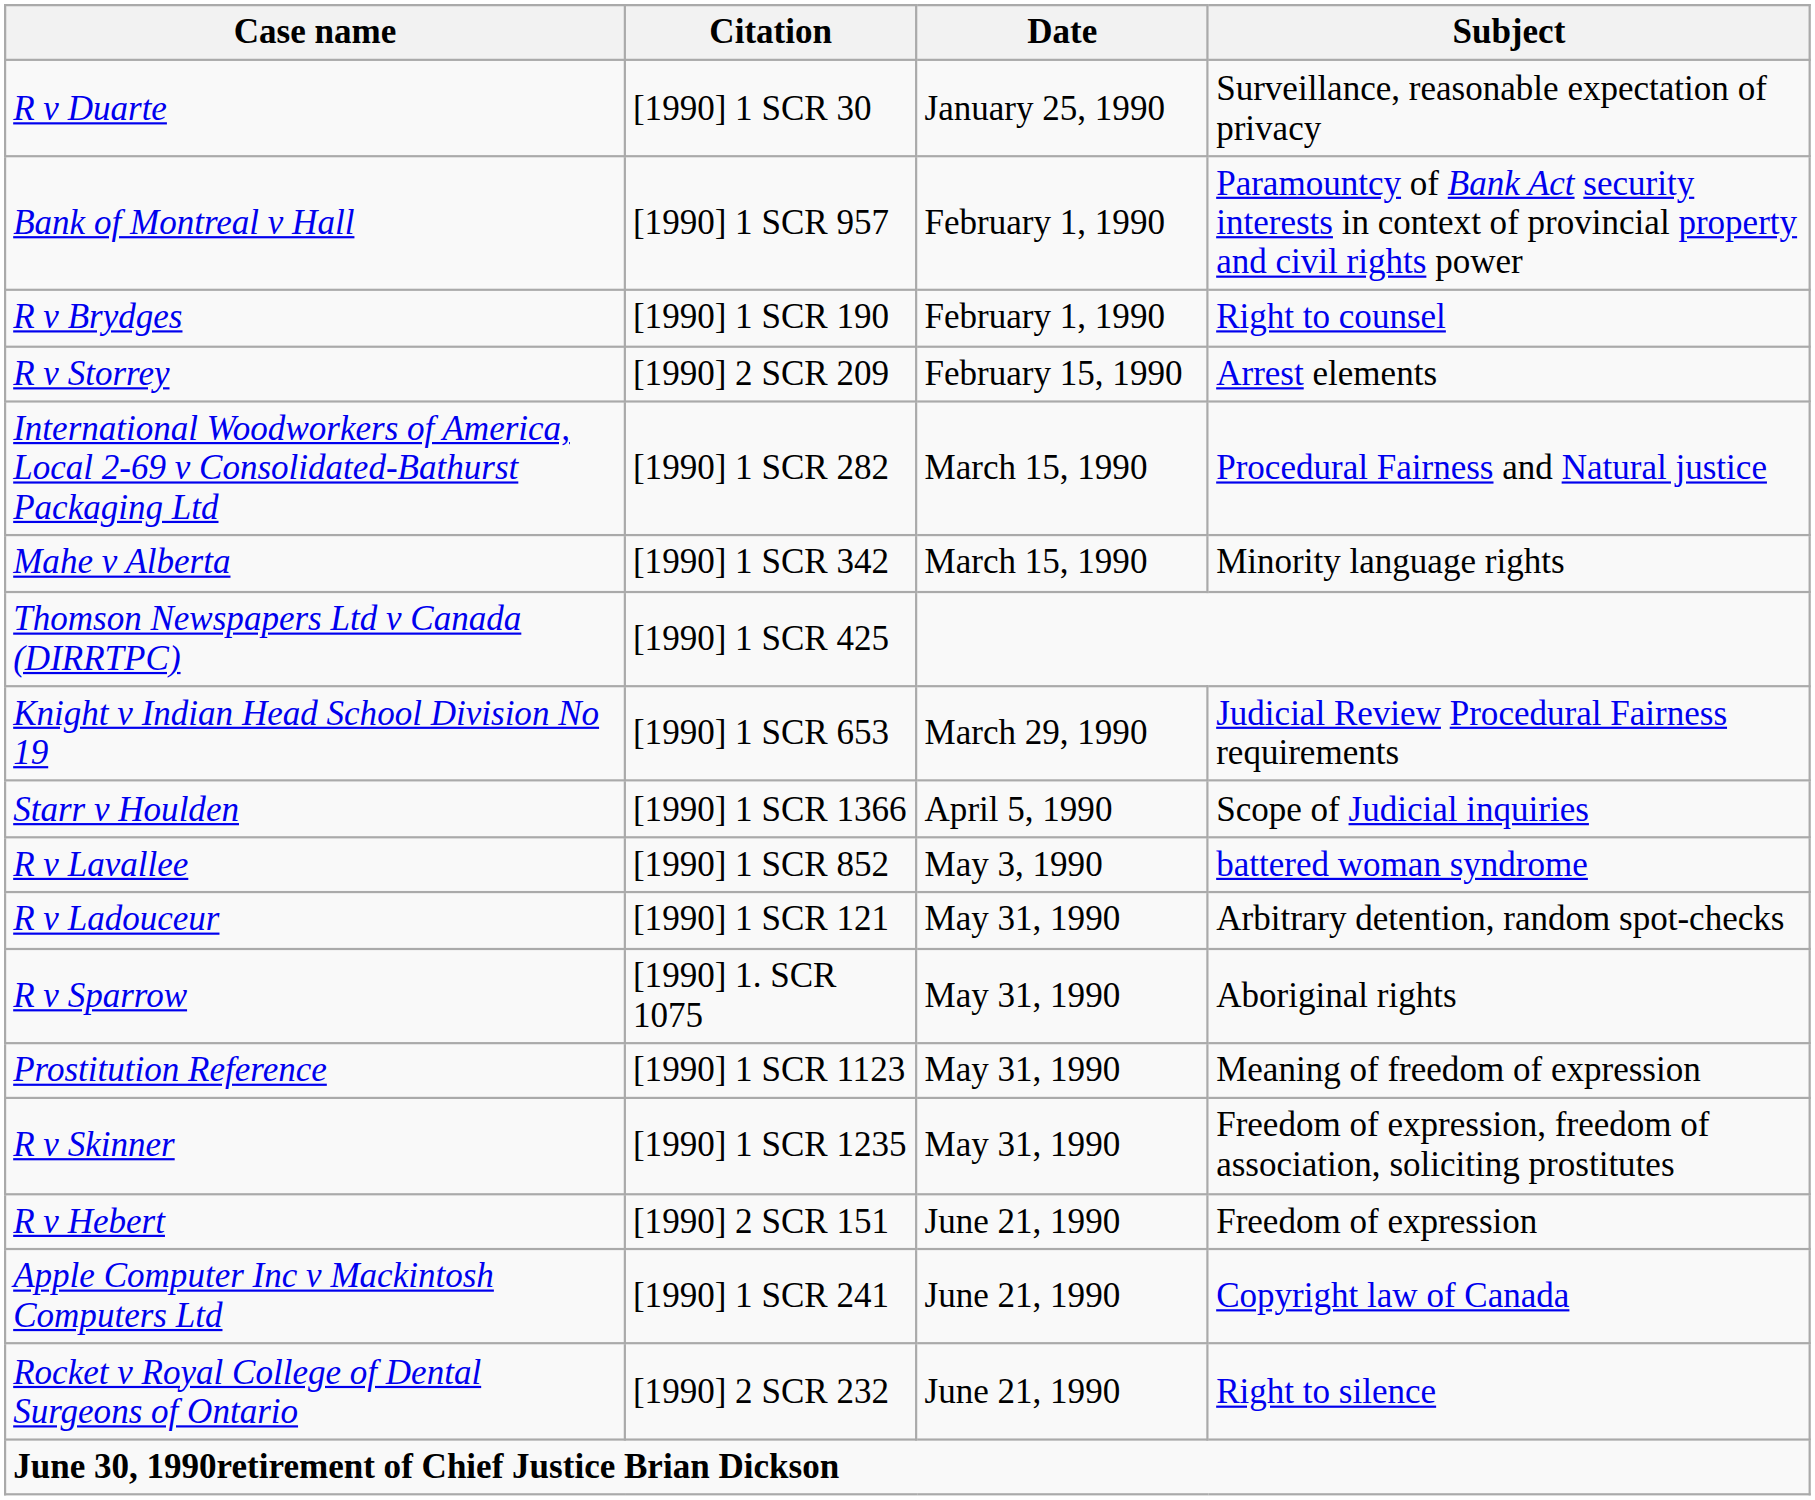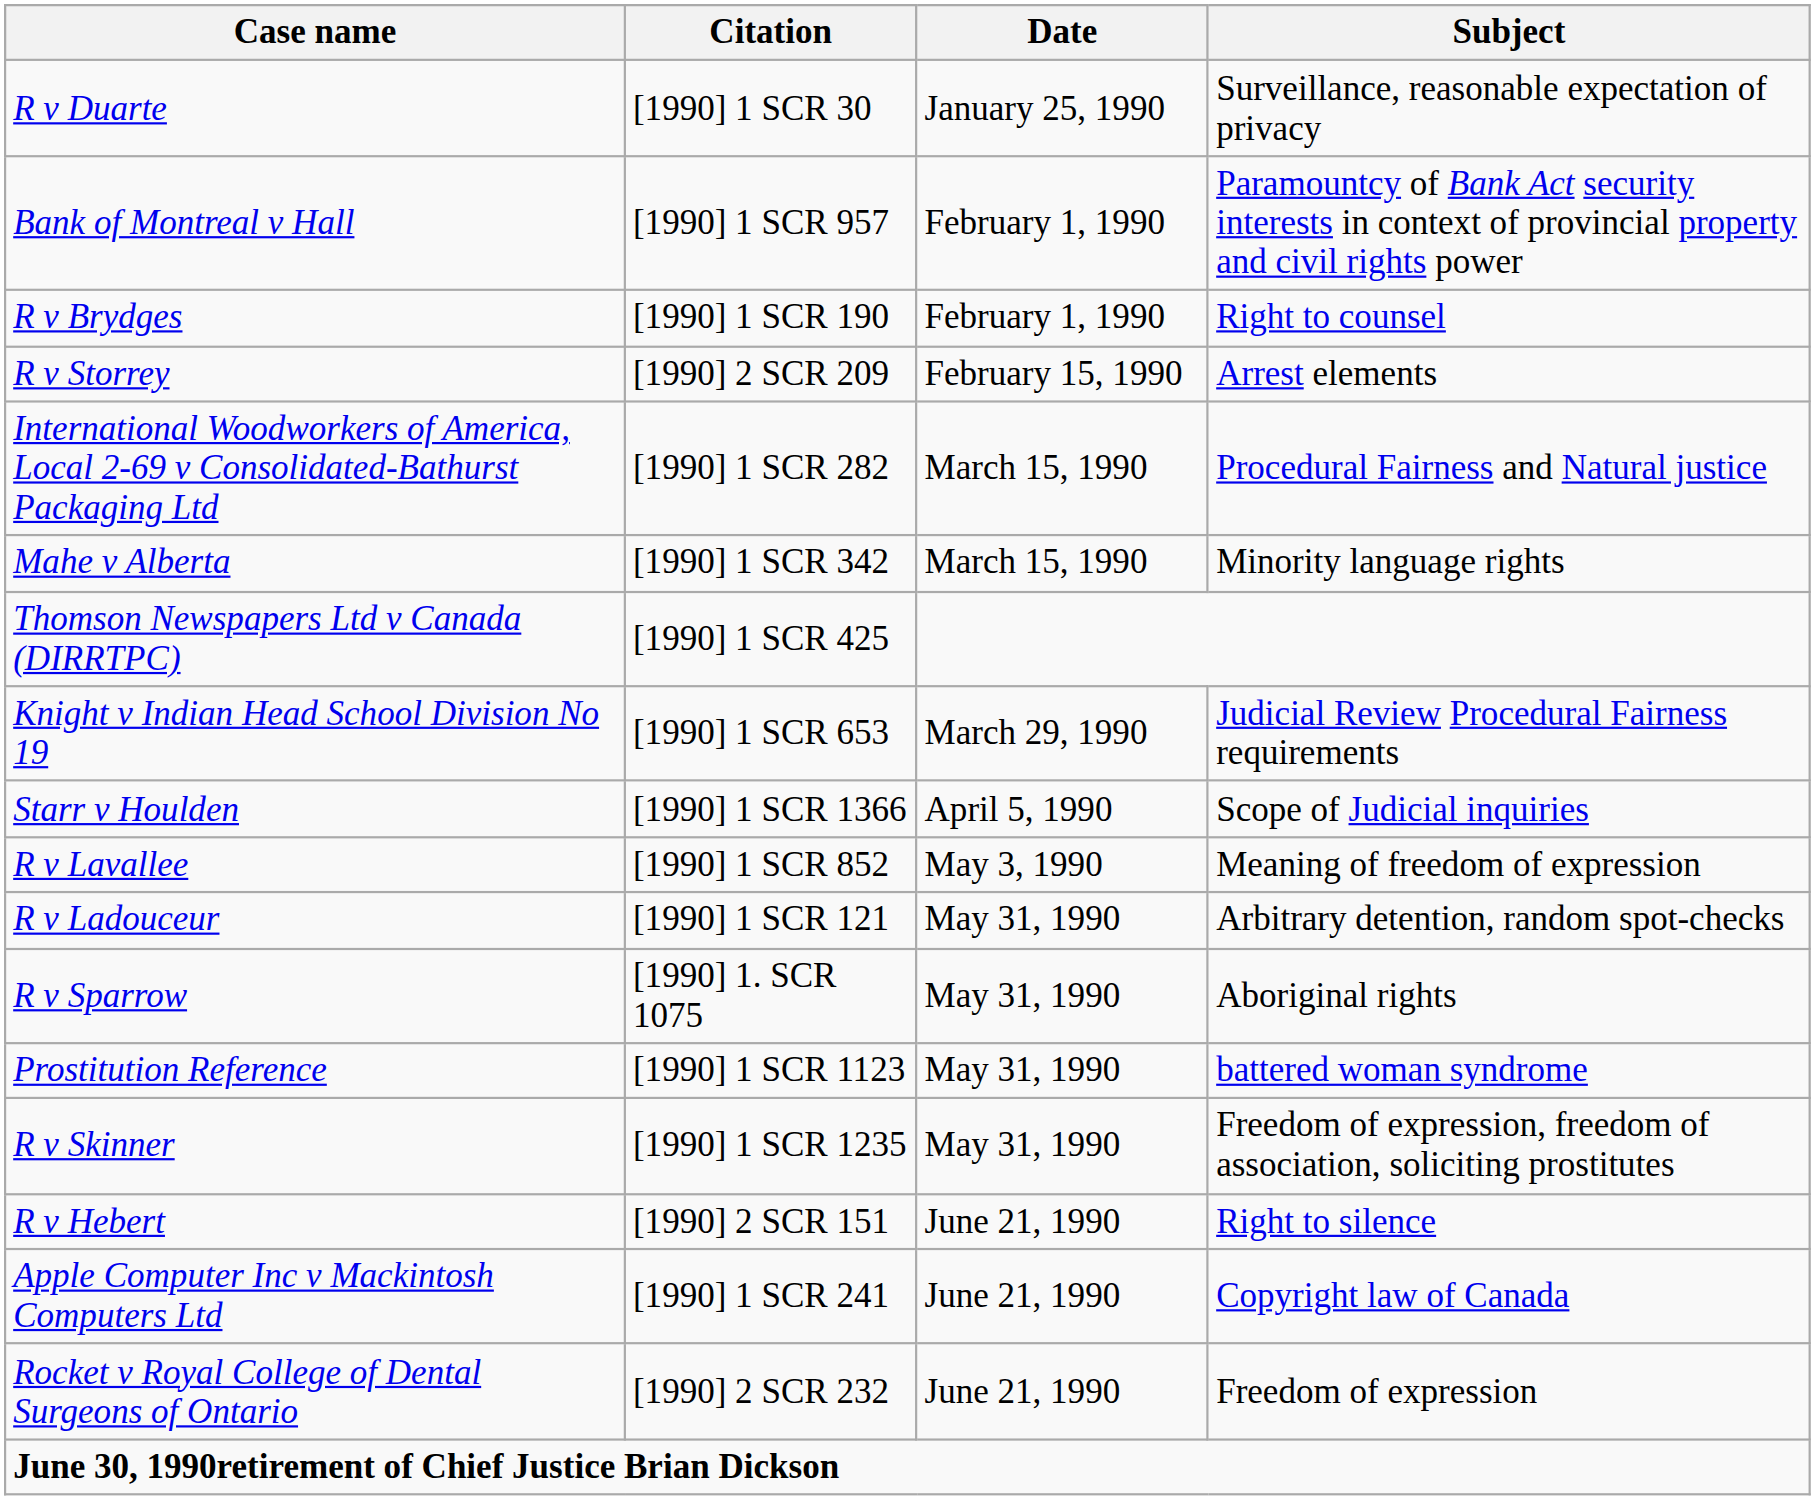 <table class="wikitable" width=825>
 <tr bgcolor="#CCCCCC">
 <th width=34%>Case name</th>
 <th width=16%>Citation</th>
 <th font=small width=16%>Date</th>
 <th width=33%>Subject</th>
 </tr>
 <tr>
 <td><em><a href='#'>R v Duarte</a></em></td>
 <td>[1990] 1 SCR 30</td>
 <td>January 25, 1990</td>
 <td>Surveillance, reasonable expectation of privacy</td>
 </tr>
 <tr>
 <td><em><a href='#'>Bank of Montreal v Hall</a></em></td>
 <td>[1990] 1 SCR 957</td>
 <td>February 1, 1990</td>
 <td><a href='#'>Paramountcy</a> of <em><a href='#'>Bank Act</a></em> <a href='#'>security interests</a> in context of provincial <a href='#'>property and civil rights</a> power</td>
 </tr>
 <tr>
 <td><em><a href='#'>R v Brydges</a></em></td>
 <td>[1990] 1 SCR 190</td>
 <td>February 1, 1990</td>
 <td><a href='#'>Right to counsel</a></td>
 </tr>
 <tr>
 <td><em><a href='#'>R v Storrey</a></em></td>
 <td>[1990] 2 SCR 209</td>
 <td>February 15, 1990</td>
 <td><a href='#'>Arrest</a> elements</td>
 </tr>
 <tr>
 <td><em><a href='#'>International Woodworkers of America, Local 2-69 v Consolidated-Bathurst Packaging Ltd</a></em></td>
 <td>[1990] 1 SCR 282</td>
 <td>March 15, 1990</td>
 <td><a href='#'>Procedural Fairness</a> and <a href='#'>Natural justice</a></td>
 </tr>
 <tr>
 <td><em><a href='#'>Mahe v Alberta</a></em></td>
 <td>[1990] 1 SCR 342</td>
 <td>March 15, 1990</td>
 <td>Minority language rights</td>
 </tr>
 <tr>
 <td><em><a href='#'>Thomson Newspapers Ltd v Canada (DIRRTPC)</a></em></td>
 <td>[1990] 1 SCR 425</td>
 </tr>
 <tr>
 <td><em><a href='#'>Knight v Indian Head School Division No 19</a></em></td>
 <td>[1990] 1 SCR 653</td>
 <td>March 29, 1990</td>
 <td><a href='#'>Judicial Review</a> <a href='#'>Procedural Fairness</a> requirements</td>
 </tr>
 <tr>
 <td><em><a href='#'>Starr v Houlden</a></em></td>
 <td>[1990] 1 SCR 1366</td>
 <td>April 5, 1990</td>
 <td>Scope of <a href='#'>Judicial inquiries</a></td>
 </tr>
 <tr>
 <td><em><a href='#'>R v Lavallee</a></em></td>
 <td>[1990] 1 SCR 852</td>
 <td>May 3, 1990</td>
-<td><a href='#'>battered woman syndrome</a></td>
+<td>Meaning of freedom of expression</td>
 </tr>
 <tr>
 <td><em><a href='#'>R v Ladouceur</a></em></td>
 <td>[1990] 1 SCR 121</td>
 <td>May 31, 1990</td>
 <td>Arbitrary detention, random spot-checks</td>
 </tr>
 <tr>
 <td><em><a href='#'>R v Sparrow</a></em></td>
 <td>[1990] 1. SCR 1075</td>
 <td>May 31, 1990</td>
 <td>Aboriginal rights</td>
 </tr>
 <tr>
 <td><em><a href='#'>Prostitution Reference</a></em></td>
 <td>[1990] 1 SCR 1123</td>
 <td>May 31, 1990</td>
-<td>Meaning of freedom of expression</td>
+<td><a href='#'>battered woman syndrome</a></td>
 </tr>
 <tr>
 <td><em><a href='#'>R v Skinner</a></em></td>
 <td>[1990] 1 SCR 1235</td>
 <td>May 31, 1990</td>
 <td>Freedom of expression, freedom of association, soliciting prostitutes</td>
 </tr>
 <tr>
 <td><em><a href='#'>R v Hebert</a></em></td>
 <td>[1990] 2 SCR 151</td>
 <td>June 21, 1990</td>
-<td>Freedom of expression</td>
+<td><a href='#'>Right to silence</a></td>
 </tr>
 <tr>
 <td><em><a href='#'>Apple Computer Inc v Mackintosh Computers Ltd</a></em></td>
 <td>[1990] 1 SCR 241</td>
 <td>June 21, 1990</td>
 <td><a href='#'>Copyright law of Canada</a></td>
 </tr>
 <tr>
 <td><em><a href='#'>Rocket v Royal College of Dental Surgeons of Ontario</a></em></td>
 <td>[1990] 2 SCR 232</td>
 <td>June 21, 1990</td>
-<td><a href='#'>Right to silence</a></td>
+<td>Freedom of expression</td>
 </tr>
 <tr>
 <td colspan="4"><strong>June 30, 1990retirement of Chief Justice Brian Dickson</strong></td>
 </tr>
 </table>
